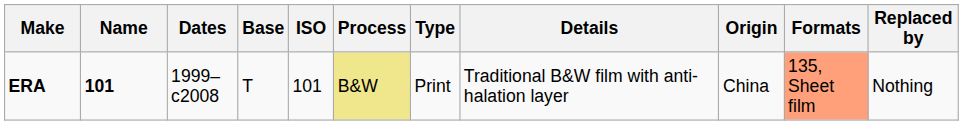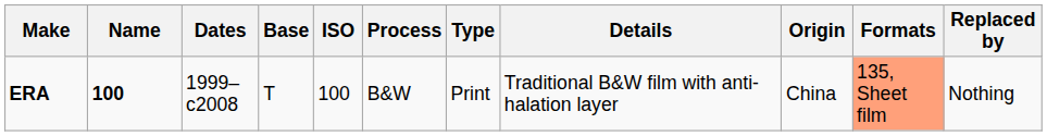 <table class="wikitable">
 <tr>
 <th scope="col" style="width: 100px;">Make</th>
 <th scope="col" style="width: 120px;">Name</th>
 <th scope="col" style="width: 80px;">Dates</th>
 <th scope="col" style="width: 30px;">Base</th>
 <th scope="col" style="width: 45px;">ISO</th>
 <th scope="col" style="width: 40px;">Process</th>
 <th scope="col" style="width: 40px;">Type</th>
 <th scope="col" style="width: 500px;">Details</th>
 <th scope="col" style="width: 60px;">Origin</th>
 <th scope="col" style="width: 80px;">Formats</th>
 <th scope="col" style="width: 80px;">Replaced by</th>
 </tr>
 <tr>
 <td><strong>ERA</strong></td>
-<td><strong>101</strong></td>
+<td><strong>100</strong></td>
 <td>1999–c2008</td>
 <td>T</td>
-<td>101</td>
-<td style="background: khaki;">B&W</td>
+<td>100</td>
+<td>B&W</td>
 <td>Print</td>
 <td>Traditional B&W film with anti-halation layer</td>
 <td>China</td>
 <td style="background: lightsalmon;">135, Sheet film</td>
 <td>Nothing</td>
 </tr>
 </table>
